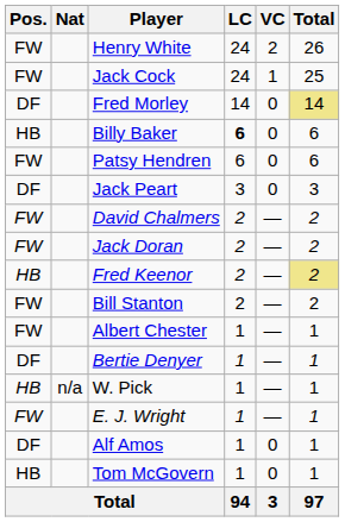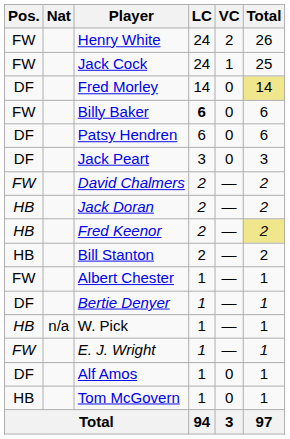 <table class="wikitable"  style="text-align:center; border:1px #aaa solid;">
 <tr>
 <th>Pos.</th>
 <th>Nat</th>
 <th>Player</th>
 <th>LC</th>
 <th>VC</th>
 <th>Total</th>
 </tr>
 <tr>
 <td>FW</td>
 <td></td>
 <td style="text-align:left;"><a href='#'>Henry White</a></td>
 <td>24</td>
 <td>2</td>
 <td>26</td>
 </tr>
 <tr>
 <td>FW</td>
 <td></td>
 <td style="text-align:left;"><a href='#'>Jack Cock</a></td>
 <td>24</td>
 <td>1</td>
 <td>25</td>
 </tr>
 <tr>
 <td>DF</td>
 <td></td>
 <td style="text-align:left;"><a href='#'>Fred Morley</a></td>
 <td>14</td>
 <td>0</td>
 <td style="background: khaki;">14</td>
 </tr>
 <tr>
-<td>HB</td>
+<td>FW</td>
 <td></td>
 <td style="text-align:left;"><a href='#'>Billy Baker</a></td>
 <td><strong>6</strong></td>
 <td>0</td>
 <td>6</td>
 </tr>
 <tr>
-<td>FW</td>
+<td>DF</td>
 <td></td>
 <td style="text-align:left;"><a href='#'>Patsy Hendren</a></td>
 <td>6</td>
 <td>0</td>
 <td>6</td>
 </tr>
 <tr>
 <td>DF</td>
 <td></td>
 <td style="text-align:left;"><a href='#'>Jack Peart</a></td>
 <td>3</td>
 <td>0</td>
 <td>3</td>
 </tr>
 <tr>
 <td><em>FW</em></td>
 <td><em></em></td>
 <td style="text-align:left;"><a href='#'><em>David Chalmers</em></a></td>
 <td><em>2</em></td>
 <td><em>—</em></td>
 <td><em>2</em></td>
 </tr>
 <tr>
-<td><em>FW</em></td>
+<td><em>HB</em></td>
 <td><em></em></td>
 <td style="text-align:left;"><em><a href='#'>Jack Doran</a></em></td>
 <td><em>2</em></td>
 <td><em>—</em></td>
 <td><em>2</em></td>
 </tr>
 <tr>
 <td><em>HB</em></td>
 <td><em></em></td>
 <td style="text-align:left;"><em><a href='#'>Fred Keenor</a></em></td>
 <td><em>2</em></td>
 <td><em>—</em></td>
 <td style="background: khaki;"><em>2</em></td>
 </tr>
 <tr>
-<td>FW</td>
+<td>HB</td>
 <td></td>
 <td style="text-align:left;"><a href='#'>Bill Stanton</a></td>
 <td>2</td>
 <td>—</td>
 <td>2</td>
 </tr>
 <tr>
 <td>FW</td>
 <td><em></em></td>
 <td style="text-align:left;"><a href='#'>Albert Chester</a></td>
 <td>1</td>
 <td>—</td>
 <td>1</td>
 </tr>
 <tr>
 <td>DF</td>
 <td><em></em></td>
 <td style="text-align:left;"><em><a href='#'>Bertie Denyer</a></em></td>
 <td><em>1</em></td>
 <td><em>—</em></td>
 <td><em>1</em></td>
 </tr>
 <tr>
 <td><em>HB</em></td>
 <td>n/a</td>
 <td style="text-align:left;">W. Pick</td>
 <td>1</td>
 <td>—</td>
 <td>1</td>
 </tr>
 <tr>
 <td><em>FW</em></td>
 <td><em></em></td>
 <td style="text-align:left;"><em>E. J. Wright</em></td>
 <td><em>1</em></td>
 <td><em>—</em></td>
 <td><em>1</em></td>
 </tr>
 <tr>
 <td>DF</td>
 <td></td>
 <td style="text-align:left;"><a href='#'>Alf Amos</a></td>
 <td>1</td>
 <td>0</td>
 <td>1</td>
 </tr>
 <tr>
 <td>HB</td>
 <td></td>
 <td style="text-align:left;"><a href='#'>Tom McGovern</a></td>
 <td>1</td>
 <td>0</td>
 <td>1</td>
 </tr>
 <tr>
 <th colspan="3">Total</th>
 <th>94</th>
 <th>3</th>
 <th>97</th>
 </tr>
 </table>
